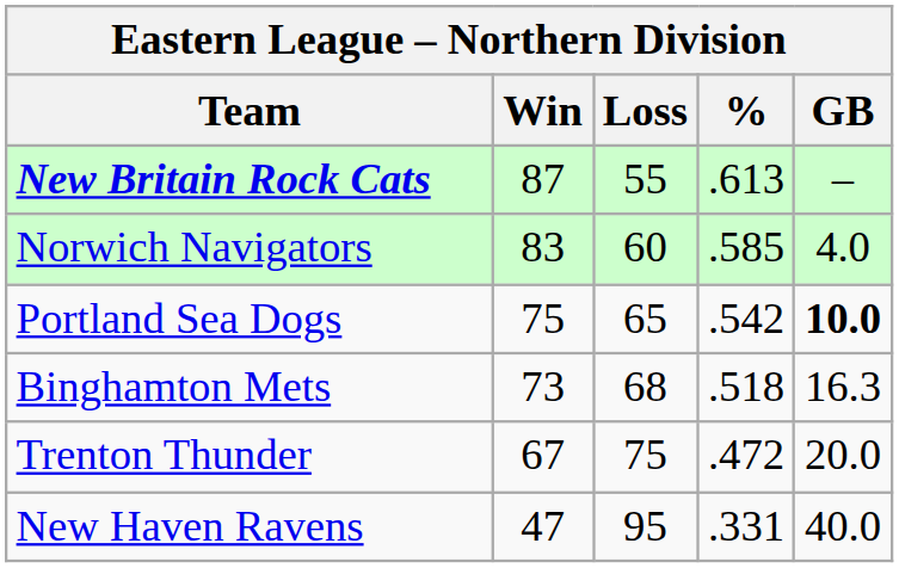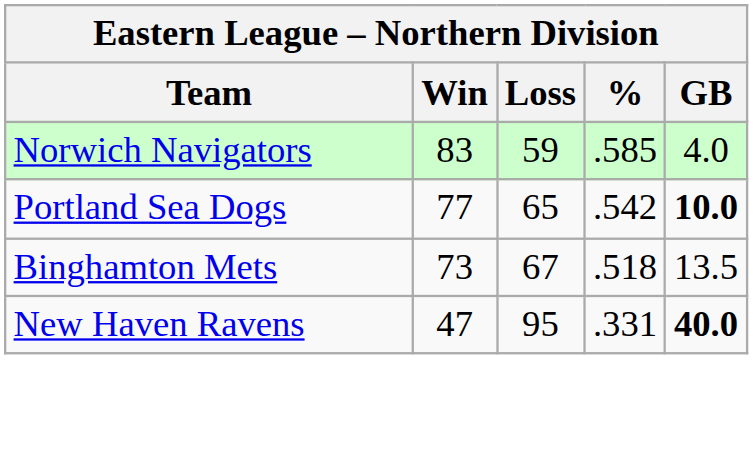 <table class="wikitable">
 <tr>
 <th colspan="5">Eastern League – Northern Division</th>
 </tr>
 <tr>
 <th width="55%">Team</th>
 <th>Win</th>
 <th>Loss</th>
 <th>%</th>
 <th>GB</th>
 </tr>
 <tr align=center bgcolor="#CCFFCC">
-<td align=left><strong><em><a href='#'>New Britain Rock Cats</a></em></strong></td>
-<td>87</td>
-<td>55</td>
-<td>.613</td>
-<td>–</td>
-</tr>
-<tr align=center bgcolor="#CCFFCC">
 <td align=left><a href='#'>Norwich Navigators</a></td>
 <td>83</td>
-<td>60</td>
+<td>59</td>
 <td>.585</td>
 <td>4.0</td>
 </tr>
 <tr align=center>
 <td align=left><a href='#'>Portland Sea Dogs</a></td>
-<td>75</td>
+<td>77</td>
 <td>65</td>
 <td>.542</td>
 <td><strong>10.0</strong></td>
 </tr>
 <tr align=center>
 <td align=left><a href='#'>Binghamton Mets</a></td>
 <td>73</td>
-<td>68</td>
+<td>67</td>
 <td>.518</td>
-<td>16.3</td>
-</tr>
-<tr align=center>
-<td align=left><a href='#'>Trenton Thunder</a></td>
-<td>67</td>
-<td>75</td>
-<td>.472</td>
-<td>20.0</td>
+<td>13.5</td>
 </tr>
 <tr align=center>
 <td align=left><a href='#'>New Haven Ravens</a></td>
 <td>47</td>
 <td>95</td>
 <td>.331</td>
-<td>40.0</td>
+<td><strong>40.0</strong></td>
 </tr>
 </table>
